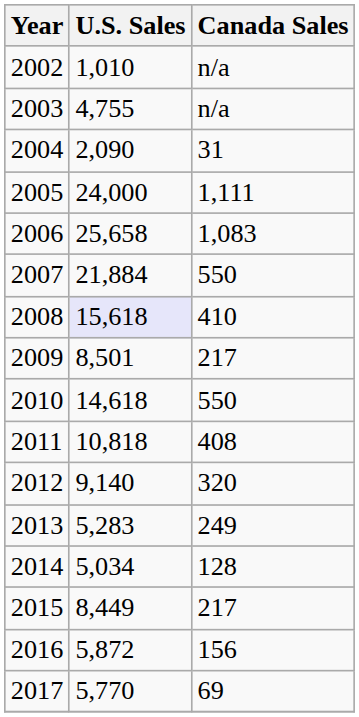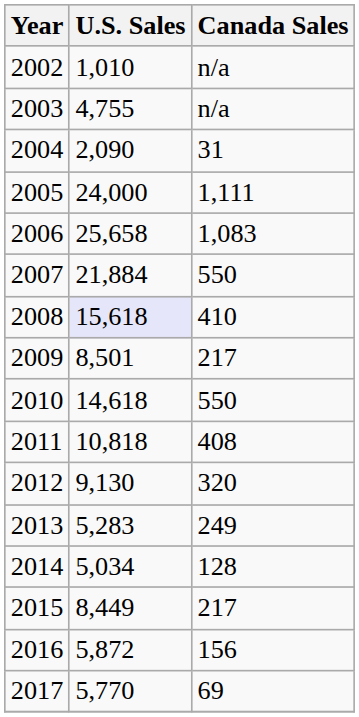 <table class="wikitable">
 <tr>
 <th>Year</th>
 <th>U.S. Sales</th>
 <th>Canada Sales</th>
 </tr>
 <tr>
 <td>2002</td>
 <td>1,010</td>
 <td>n/a</td>
 </tr>
 <tr>
 <td>2003</td>
 <td>4,755</td>
 <td>n/a</td>
 </tr>
 <tr>
 <td>2004</td>
 <td>2,090</td>
 <td>31</td>
 </tr>
 <tr>
 <td>2005</td>
 <td>24,000</td>
 <td>1,111</td>
 </tr>
 <tr>
 <td>2006</td>
 <td>25,658</td>
 <td>1,083</td>
 </tr>
 <tr>
 <td>2007</td>
 <td>21,884</td>
 <td>550</td>
 </tr>
 <tr>
 <td>2008</td>
 <td style="background: lavender;">15,618</td>
 <td>410</td>
 </tr>
 <tr>
 <td>2009</td>
 <td>8,501</td>
 <td>217</td>
 </tr>
 <tr>
 <td>2010</td>
 <td>14,618</td>
 <td>550</td>
 </tr>
 <tr>
 <td>2011</td>
 <td>10,818</td>
 <td>408</td>
 </tr>
 <tr>
 <td>2012</td>
-<td>9,140</td>
+<td>9,130</td>
 <td>320</td>
 </tr>
 <tr>
 <td>2013</td>
 <td>5,283</td>
 <td>249</td>
 </tr>
 <tr>
 <td>2014</td>
 <td>5,034</td>
 <td>128</td>
 </tr>
 <tr>
 <td>2015</td>
 <td>8,449</td>
 <td>217</td>
 </tr>
 <tr>
 <td>2016</td>
 <td>5,872</td>
 <td>156</td>
 </tr>
 <tr>
 <td>2017</td>
 <td>5,770</td>
 <td>69</td>
 </tr>
 <tr>
 </tr>
 </table>
